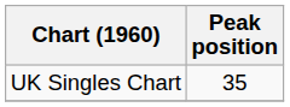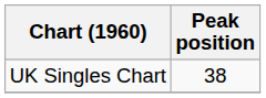 <table class="wikitable sortable">
 <tr>
 <th>Chart (1960)</th>
 <th>Peak<br>position</th>
 </tr>
 <tr>
 <td>UK Singles Chart</td>
-<td align="center">35</td>
+<td align="center">38</td>
 </tr>
 <tr>
 </tr>
 </table>
